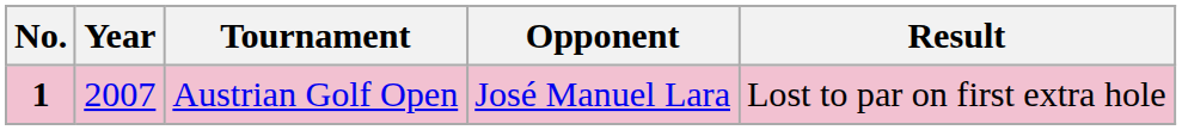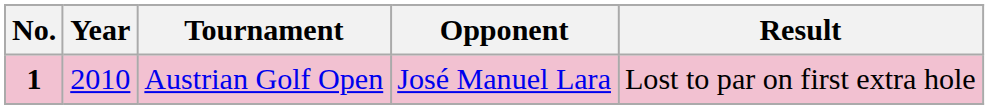 <table class="wikitable" style="font-size:95%;">
 <tr>
 <th>No.</th>
 <th>Year</th>
 <th>Tournament</th>
 <th>Opponent</th>
 <th>Result</th>
 </tr>
 <tr style="background:#F2C1D1;">
 <td align=center><strong>1</strong></td>
-<td><a href='#'>2007</a></td>
+<td><a href='#'>2010</a></td>
 <td><a href='#'>Austrian Golf Open</a></td>
 <td> <a href='#'>José Manuel Lara</a></td>
 <td>Lost to par on first extra hole</td>
 </tr>
 </table>
